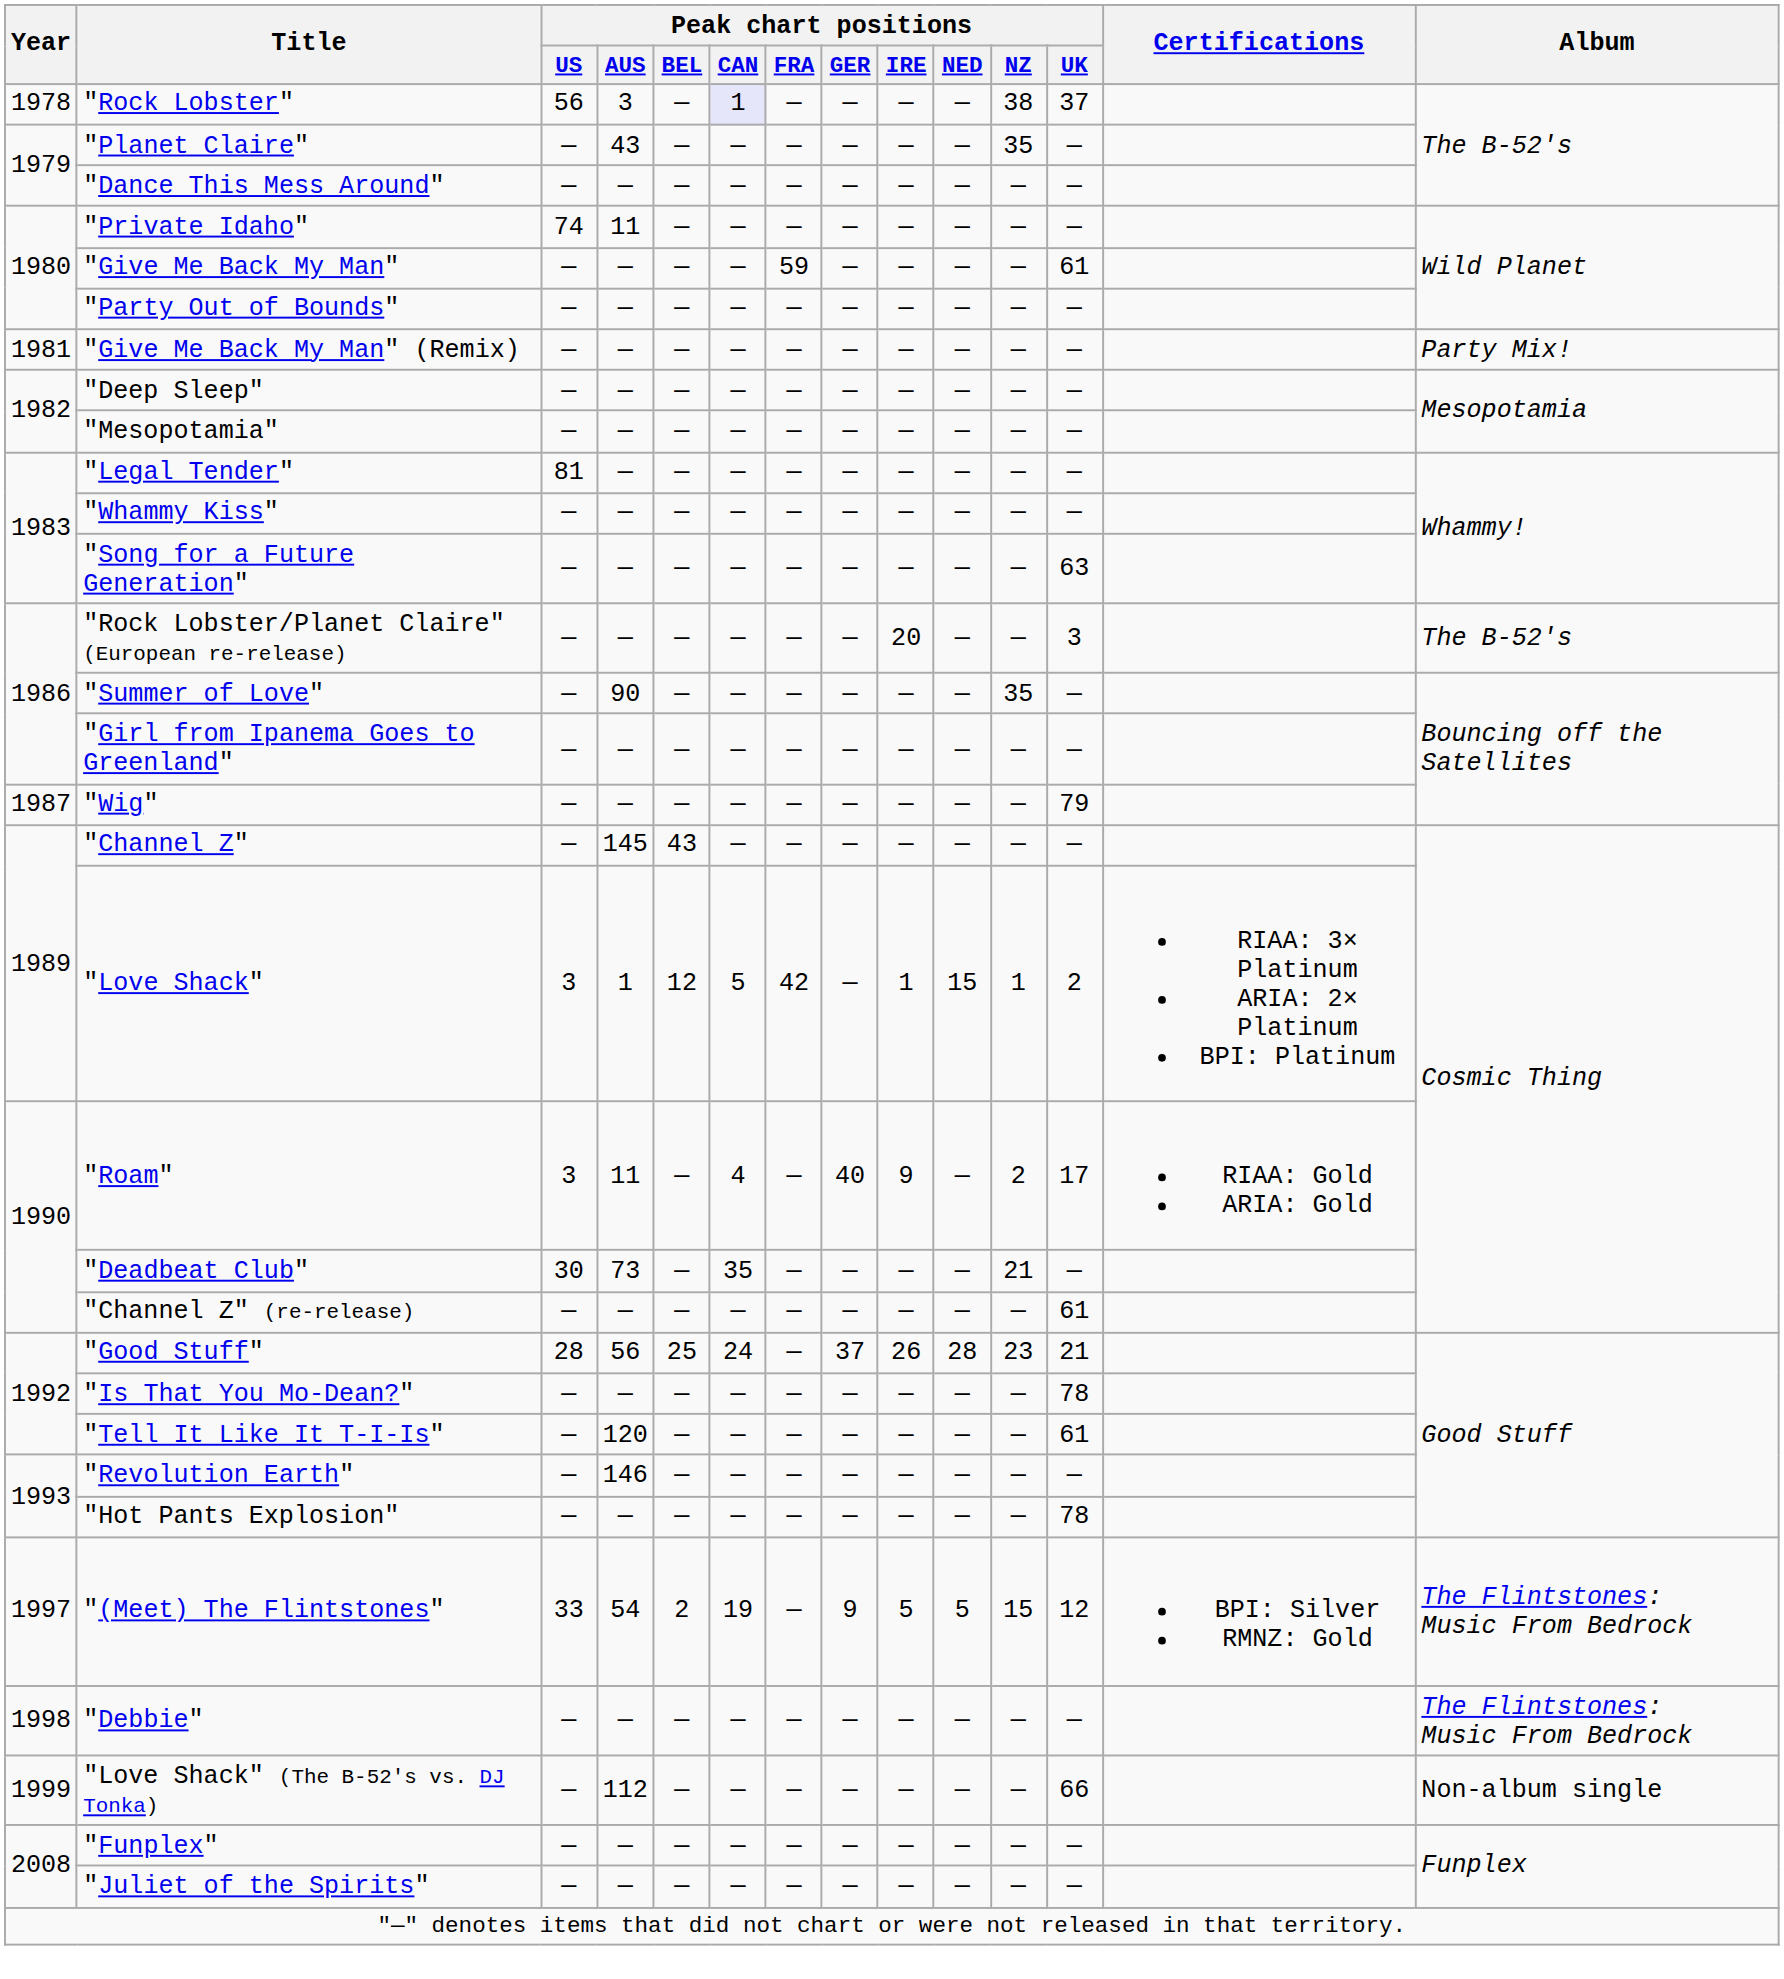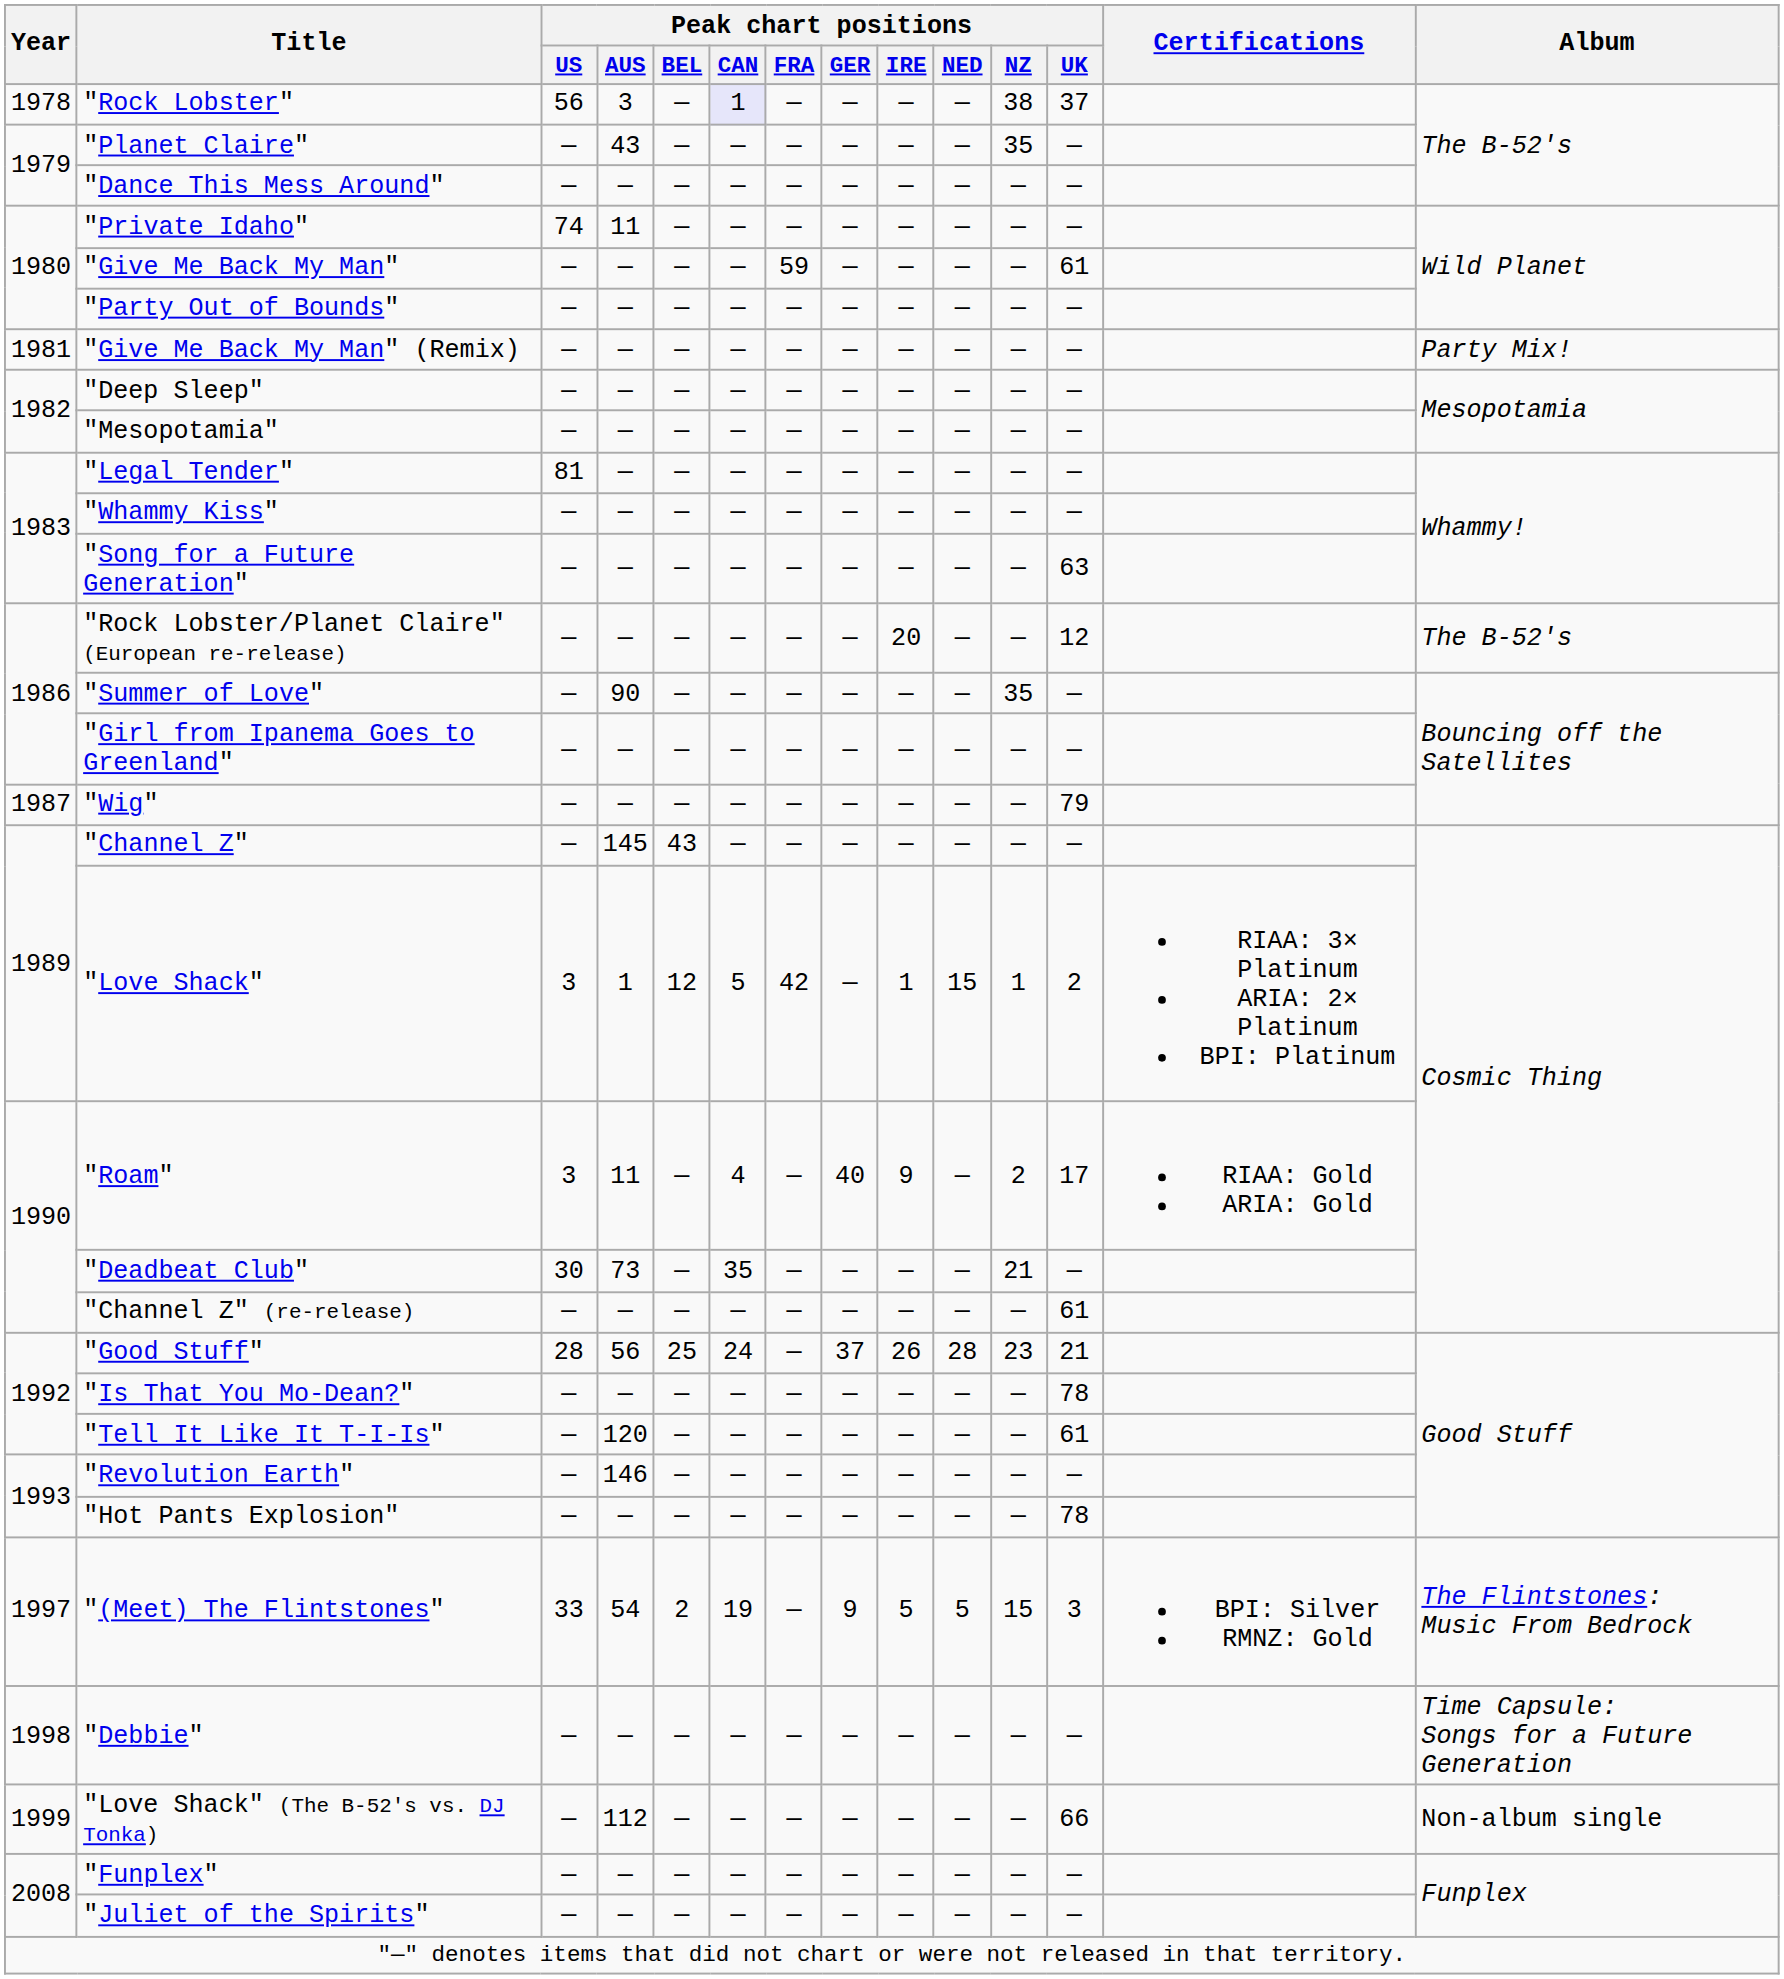 <table class="wikitable" style="text-align:center;">
 <tr>
 <th rowspan="2" style="width:2em;">Year</th>
 <th rowspan="2" style="width:18em;">Title</th>
 <th colspan="10">Peak chart positions</th>
 <th rowspan="2" style="width:12em;"><a href='#'>Certifications</a></th>
 <th rowspan="2" style="width:14em;">Album</th>
 </tr>
 <tr>
 <th style="width:2em;font-size:90%;"><a href='#'>US</a><br></th>
 <th style="width:2em;font-size:90%;"><a href='#'>AUS</a><br></th>
 <th style="width:2em;font-size:90%;"><a href='#'>BEL</a><br></th>
 <th style="width:2em;font-size:90%;"><a href='#'>CAN</a><br></th>
 <th style="width:2em;font-size:90%;"><a href='#'>FRA</a><br></th>
 <th style="width:2em;font-size:90%;"><a href='#'>GER</a><br></th>
 <th style="width:2em;font-size:90%;"><a href='#'>IRE</a><br></th>
 <th style="width:2em;font-size:90%;"><a href='#'>NED</a><br></th>
 <th style="width:2em;font-size:90%;"><a href='#'>NZ</a><br></th>
 <th style="width:2em;font-size:90%;"><a href='#'>UK</a><br></th>
 </tr>
 <tr>
 <td>1978</td>
 <td style="text-align:left;">"<a href='#'>Rock Lobster</a>"</td>
 <td>56</td>
 <td>3</td>
 <td>—</td>
 <td style="background: lavender;">1</td>
 <td>—</td>
 <td>—</td>
 <td>—</td>
 <td>—</td>
 <td>38</td>
 <td>37</td>
 <td></td>
 <td style="text-align:left;" rowspan="3"><em>The B-52's</em></td>
 </tr>
 <tr>
 <td rowspan="2">1979</td>
 <td style="text-align:left;">"<a href='#'>Planet Claire</a>"</td>
 <td>—</td>
 <td>43</td>
 <td>—</td>
 <td>—</td>
 <td>—</td>
 <td>—</td>
 <td>—</td>
 <td>—</td>
 <td>35</td>
 <td>—</td>
 <td></td>
 </tr>
 <tr>
 <td style="text-align:left;">"<a href='#'>Dance This Mess Around</a>"</td>
 <td>—</td>
 <td>—</td>
 <td>—</td>
 <td>—</td>
 <td>—</td>
 <td>—</td>
 <td>—</td>
 <td>—</td>
 <td>—</td>
 <td>—</td>
 <td></td>
 </tr>
 <tr>
 <td rowspan="3">1980</td>
 <td style="text-align:left;">"<a href='#'>Private Idaho</a>"</td>
 <td>74</td>
 <td>11</td>
 <td>—</td>
 <td>—</td>
 <td>—</td>
 <td>—</td>
 <td>—</td>
 <td>—</td>
 <td>—</td>
 <td>—</td>
 <td></td>
 <td style="text-align:left;" rowspan="3"><em>Wild Planet</em></td>
 </tr>
 <tr>
 <td style="text-align:left;">"<a href='#'>Give Me Back My Man</a>"</td>
 <td>—</td>
 <td>—</td>
 <td>—</td>
 <td>—</td>
 <td>59</td>
 <td>—</td>
 <td>—</td>
 <td>—</td>
 <td>—</td>
 <td>61</td>
 <td></td>
 </tr>
 <tr>
 <td style="text-align:left;">"<a href='#'>Party Out of Bounds</a>"</td>
 <td>—</td>
 <td>—</td>
 <td>—</td>
 <td>—</td>
 <td>—</td>
 <td>—</td>
 <td>—</td>
 <td>—</td>
 <td>—</td>
 <td>—</td>
 <td></td>
 </tr>
 <tr>
 <td rowspan="1">1981</td>
 <td style="text-align:left;">"<a href='#'>Give Me Back My Man</a>" (Remix)</td>
 <td>—</td>
 <td>—</td>
 <td>—</td>
 <td>—</td>
 <td>—</td>
 <td>—</td>
 <td>—</td>
 <td>—</td>
 <td>—</td>
 <td>—</td>
 <td></td>
 <td style="text-align:left;" rowspan="1"><em>Party Mix!</em></td>
 </tr>
 <tr>
 <td rowspan="2">1982</td>
 <td style="text-align:left;">"Deep Sleep"</td>
 <td>—</td>
 <td>—</td>
 <td>—</td>
 <td>—</td>
 <td>—</td>
 <td>—</td>
 <td>—</td>
 <td>—</td>
 <td>—</td>
 <td>—</td>
 <td></td>
 <td style="text-align:left;" rowspan="2"><em>Mesopotamia</em></td>
 </tr>
 <tr>
 <td style="text-align:left;">"Mesopotamia"</td>
 <td>—</td>
 <td>—</td>
 <td>—</td>
 <td>—</td>
 <td>—</td>
 <td>—</td>
 <td>—</td>
 <td>—</td>
 <td>—</td>
 <td>—</td>
 <td></td>
 </tr>
 <tr>
 <td rowspan="3">1983</td>
 <td style="text-align:left;">"<a href='#'>Legal Tender</a>"</td>
 <td>81</td>
 <td>—</td>
 <td>—</td>
 <td>—</td>
 <td>—</td>
 <td>—</td>
 <td>—</td>
 <td>—</td>
 <td>—</td>
 <td>—</td>
 <td></td>
 <td style="text-align:left;" rowspan="3"><em>Whammy!</em></td>
 </tr>
 <tr>
 <td style="text-align:left;">"<a href='#'>Whammy Kiss</a>"</td>
 <td>—</td>
 <td>—</td>
 <td>—</td>
 <td>—</td>
 <td>—</td>
 <td>—</td>
 <td>—</td>
 <td>—</td>
 <td>—</td>
 <td>—</td>
 <td></td>
 </tr>
 <tr>
 <td style="text-align:left;">"<a href='#'>Song for a Future Generation</a>"</td>
 <td>—</td>
 <td>—</td>
 <td>—</td>
 <td>—</td>
 <td>—</td>
 <td>—</td>
 <td>—</td>
 <td>—</td>
 <td>—</td>
 <td>63</td>
 <td></td>
 </tr>
 <tr>
 <td rowspan="3">1986</td>
 <td style="text-align:left;">"Rock Lobster/Planet Claire" <small>(European re-release)</small></td>
 <td>—</td>
 <td>—</td>
 <td>—</td>
 <td>—</td>
 <td>—</td>
 <td>—</td>
 <td>20</td>
 <td>—</td>
 <td>—</td>
-<td>3</td>
+<td>12</td>
 <td></td>
 <td style="text-align:left;"><em>The B-52's</em></td>
 </tr>
 <tr>
 <td style="text-align:left;">"<a href='#'>Summer of Love</a>"</td>
 <td>—</td>
 <td>90</td>
 <td>—</td>
 <td>—</td>
 <td>—</td>
 <td>—</td>
 <td>—</td>
 <td>—</td>
 <td>35</td>
 <td>—</td>
 <td></td>
 <td style="text-align:left;" rowspan="3"><em>Bouncing off the Satellites</em></td>
 </tr>
 <tr>
 <td style="text-align:left;">"<a href='#'>Girl from Ipanema Goes to Greenland</a>"</td>
 <td>—</td>
 <td>—</td>
 <td>—</td>
 <td>—</td>
 <td>—</td>
 <td>—</td>
 <td>—</td>
 <td>—</td>
 <td>—</td>
 <td>—</td>
 <td></td>
 </tr>
 <tr>
 <td>1987</td>
 <td style="text-align:left;">"<a href='#'>Wig</a>"</td>
 <td>—</td>
 <td>—</td>
 <td>—</td>
 <td>—</td>
 <td>—</td>
 <td>—</td>
 <td>—</td>
 <td>—</td>
 <td>—</td>
 <td>79</td>
 <td></td>
 </tr>
 <tr>
 <td rowspan="2">1989</td>
 <td style="text-align:left;">"<a href='#'>Channel Z</a>"</td>
 <td>—</td>
 <td>145</td>
 <td>43</td>
 <td>—</td>
 <td>—</td>
 <td>—</td>
 <td>—</td>
 <td>—</td>
 <td>—</td>
 <td>—</td>
 <td></td>
 <td style="text-align:left;" rowspan="5"><em>Cosmic Thing</em></td>
 </tr>
 <tr>
 <td style="text-align:left;">"<a href='#'>Love Shack</a>"</td>
 <td>3</td>
 <td>1</td>
 <td>12</td>
 <td>5</td>
 <td>42</td>
 <td>—</td>
 <td>1</td>
 <td>15</td>
 <td>1</td>
 <td>2</td>
 <td><br><ul><li>RIAA: 3× Platinum</li><li>ARIA: 2× Platinum</li><li>BPI: Platinum</li></ul></td>
 </tr>
 <tr>
 <td rowspan="3">1990</td>
 <td style="text-align:left;">"<a href='#'>Roam</a>"</td>
 <td>3</td>
 <td>11</td>
 <td>—</td>
 <td>4</td>
 <td>—</td>
 <td>40</td>
 <td>9</td>
 <td>—</td>
 <td>2</td>
 <td>17</td>
 <td><br><ul><li>RIAA: Gold</li><li>ARIA: Gold</li></ul></td>
 </tr>
 <tr>
 <td style="text-align:left;">"<a href='#'>Deadbeat Club</a>"</td>
 <td>30</td>
 <td>73</td>
 <td>—</td>
 <td>35</td>
 <td>—</td>
 <td>—</td>
 <td>—</td>
 <td>—</td>
 <td>21</td>
 <td>—</td>
 <td></td>
 </tr>
 <tr>
 <td style="text-align:left;">"Channel Z" <small>(re-release)</small></td>
 <td>—</td>
 <td>—</td>
 <td>—</td>
 <td>—</td>
 <td>—</td>
 <td>—</td>
 <td>—</td>
 <td>—</td>
 <td>—</td>
 <td>61</td>
 <td></td>
 </tr>
 <tr>
 <td rowspan="3">1992</td>
 <td style="text-align:left;">"<a href='#'>Good Stuff</a>"</td>
 <td>28</td>
 <td>56</td>
 <td>25</td>
 <td>24</td>
 <td>—</td>
 <td>37</td>
 <td>26</td>
 <td>28</td>
 <td>23</td>
 <td>21</td>
 <td></td>
 <td style="text-align:left;" rowspan="5"><em>Good Stuff</em></td>
 </tr>
 <tr>
 <td style="text-align:left;">"<a href='#'>Is That You Mo-Dean?</a>"</td>
 <td>—</td>
 <td>—</td>
 <td>—</td>
 <td>—</td>
 <td>—</td>
 <td>—</td>
 <td>—</td>
 <td>—</td>
 <td>—</td>
 <td>78</td>
 <td></td>
 </tr>
 <tr>
 <td style="text-align:left;">"<a href='#'>Tell It Like It T-I-Is</a>"</td>
 <td>—</td>
 <td>120</td>
 <td>—</td>
 <td>—</td>
 <td>—</td>
 <td>—</td>
 <td>—</td>
 <td>—</td>
 <td>—</td>
 <td>61</td>
 <td></td>
 </tr>
 <tr>
 <td rowspan="2">1993</td>
 <td style="text-align:left;">"<a href='#'>Revolution Earth</a>"</td>
 <td>—</td>
 <td>146</td>
 <td>—</td>
 <td>—</td>
 <td>—</td>
 <td>—</td>
 <td>—</td>
 <td>—</td>
 <td>—</td>
 <td>—</td>
 <td></td>
 </tr>
 <tr>
 <td style="text-align:left;">"Hot Pants Explosion"</td>
 <td>—</td>
 <td>—</td>
 <td>—</td>
 <td>—</td>
 <td>—</td>
 <td>—</td>
 <td>—</td>
 <td>—</td>
 <td>—</td>
 <td>78</td>
 <td></td>
 </tr>
 <tr>
 <td>1997</td>
 <td style="text-align:left;">"<a href='#'>(Meet) The Flintstones</a>"</td>
 <td>33</td>
 <td>54</td>
 <td>2</td>
 <td>19</td>
 <td>—</td>
 <td>9</td>
 <td>5</td>
 <td>5</td>
 <td>15</td>
-<td>12</td>
+<td>3</td>
 <td><br><ul><li>BPI: Silver</li><li>RMNZ: Gold</li></ul></td>
 <td style="text-align:left;"><em><a href='#'>The Flintstones</a>:<br>Music From Bedrock</em></td>
 </tr>
 <tr>
 <td>1998</td>
 <td style="text-align:left;">"<a href='#'>Debbie</a>"</td>
 <td>—</td>
 <td>—</td>
 <td>—</td>
 <td>—</td>
 <td>—</td>
 <td>—</td>
 <td>—</td>
 <td>—</td>
 <td>—</td>
 <td>—</td>
 <td></td>
-<td style="text-align:left;"><em><a href='#'>The Flintstones</a>:<br>Music From Bedrock</em></td>
+<td style="text-align:left;"><em>Time Capsule:<br>Songs for a Future Generation</em></td>
 </tr>
 <tr>
 <td>1999</td>
 <td style="text-align:left;">"Love Shack" <small>(The B-52's vs. <a href='#'>DJ Tonka</a>)</small></td>
 <td>—</td>
 <td>112</td>
 <td>—</td>
 <td>—</td>
 <td>—</td>
 <td>—</td>
 <td>—</td>
 <td>—</td>
 <td>—</td>
 <td>66</td>
 <td></td>
 <td style="text-align:left;">Non-album single</td>
 </tr>
 <tr>
 <td rowspan="2">2008</td>
 <td style="text-align:left;">"<a href='#'>Funplex</a>"</td>
 <td>—</td>
 <td>—</td>
 <td>—</td>
 <td>—</td>
 <td>—</td>
 <td>—</td>
 <td>—</td>
 <td>—</td>
 <td>—</td>
 <td>—</td>
 <td></td>
 <td style="text-align:left;" rowspan="2"><em>Funplex</em></td>
 </tr>
 <tr>
 <td style="text-align:left;">"<a href='#'>Juliet of the Spirits</a>"</td>
 <td>—</td>
 <td>—</td>
 <td>—</td>
 <td>—</td>
 <td>—</td>
 <td>—</td>
 <td>—</td>
 <td>—</td>
 <td>—</td>
 <td>—</td>
 <td></td>
 </tr>
 <tr>
 <td colspan="15" style="font-size:90%">"—" denotes items that did not chart or were not released in that territory.</td>
 </tr>
 </table>
